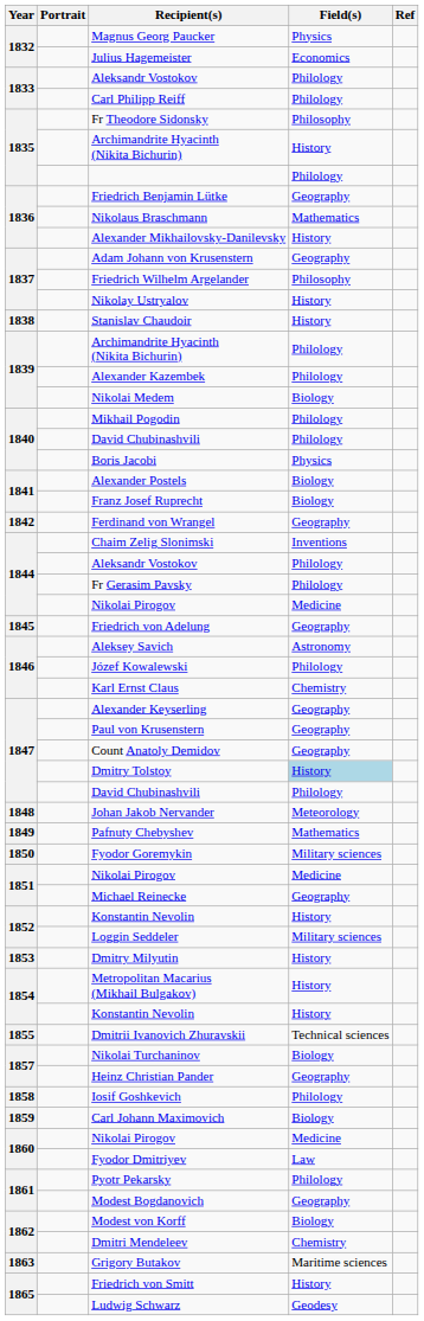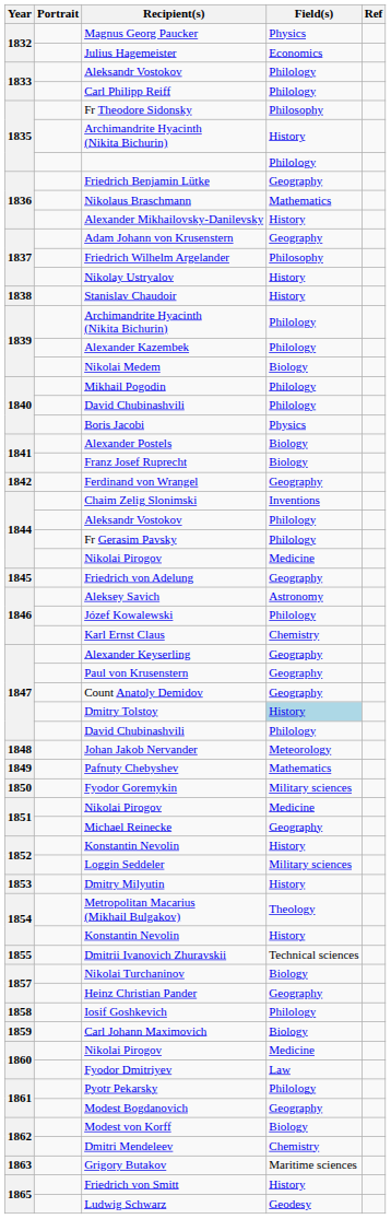 <table class="sortable wikitable" border="1" style="text-align:left">
 <tr>
 <th scope="col">Year</th>
 <th scope="col">Portrait</th>
 <th scope="col">Recipient(s)</th>
 <th scope="col">Field(s)</th>
 <th scope="col">Ref</th>
 </tr>
 <tr>
 <th rowspan=2>1832</th>
 <td></td>
 <td><a href='#'>Magnus Georg Paucker</a></td>
 <td><a href='#'>Physics</a></td>
 <td></td>
 </tr>
 <tr>
 <td></td>
 <td><a href='#'>Julius Hagemeister</a></td>
 <td><a href='#'>Economics</a></td>
 <td></td>
 </tr>
 <tr>
 <th rowspan=2>1833</th>
 <td></td>
 <td><a href='#'>Aleksandr Vostokov</a></td>
 <td><a href='#'>Philology</a></td>
 <td></td>
 </tr>
 <tr>
 <td></td>
 <td><a href='#'>Carl Philipp Reiff</a></td>
 <td><a href='#'>Philology</a></td>
 <td></td>
 </tr>
 <tr>
 <th rowspan=3>1835</th>
 <td></td>
 <td>Fr <a href='#'>Theodore Sidonsky</a></td>
 <td><a href='#'>Philosophy</a></td>
 <td></td>
 </tr>
 <tr>
 <td></td>
 <td><a href='#'>Archimandrite Hyacinth<br> (Nikita Bichurin)</a></td>
 <td><a href='#'>History</a></td>
 <td></td>
 </tr>
 <tr>
 <td></td>
 <td></td>
 <td><a href='#'>Philology</a></td>
 <td></td>
 </tr>
 <tr>
 <th rowspan=3>1836</th>
 <td></td>
 <td><a href='#'>Friedrich Benjamin Lütke</a></td>
 <td><a href='#'>Geography</a></td>
 <td></td>
 </tr>
 <tr>
 <td></td>
 <td><a href='#'>Nikolaus Braschmann</a></td>
 <td><a href='#'>Mathematics</a></td>
 <td></td>
 </tr>
 <tr>
 <td></td>
 <td><a href='#'>Alexander Mikhailovsky-Danilevsky</a></td>
 <td><a href='#'>History</a></td>
 <td></td>
 </tr>
 <tr>
 <th rowspan=3>1837</th>
 <td></td>
 <td><a href='#'>Adam Johann von Krusenstern</a></td>
 <td><a href='#'>Geography</a></td>
 <td></td>
 </tr>
 <tr>
 <td></td>
 <td><a href='#'>Friedrich Wilhelm Argelander</a></td>
 <td><a href='#'>Philosophy</a></td>
 <td></td>
 </tr>
 <tr>
 <td></td>
 <td><a href='#'>Nikolay Ustryalov</a></td>
 <td><a href='#'>History</a></td>
 <td></td>
 </tr>
 <tr>
 <th scope=row>1838</th>
 <td></td>
 <td><a href='#'>Stanislav Chaudoir</a></td>
 <td><a href='#'>History</a></td>
 <td></td>
 </tr>
 <tr>
 <th rowspan=3>1839</th>
 <td></td>
 <td><a href='#'>Archimandrite Hyacinth<br> (Nikita Bichurin)</a></td>
 <td><a href='#'>Philology</a></td>
 <td></td>
 </tr>
 <tr>
 <td></td>
 <td><a href='#'>Alexander Kazembek</a></td>
 <td><a href='#'>Philology</a></td>
 <td></td>
 </tr>
 <tr>
 <td></td>
 <td><a href='#'>Nikolai Medem</a></td>
 <td><a href='#'>Biology</a></td>
 <td></td>
 </tr>
 <tr>
 <th rowspan=3>1840</th>
 <td></td>
 <td><a href='#'>Mikhail Pogodin</a></td>
 <td><a href='#'>Philology</a></td>
 <td></td>
 </tr>
 <tr>
 <td></td>
 <td><a href='#'>David Chubinashvili</a></td>
 <td><a href='#'>Philology</a></td>
 <td></td>
 </tr>
 <tr>
 <td></td>
 <td><a href='#'>Boris Jacobi</a></td>
 <td><a href='#'>Physics</a></td>
 <td></td>
 </tr>
 <tr>
 <th rowspan=2>1841</th>
 <td></td>
 <td><a href='#'>Alexander Postels</a></td>
 <td><a href='#'>Biology</a></td>
 <td></td>
 </tr>
 <tr>
 <td></td>
 <td><a href='#'>Franz Josef Ruprecht</a></td>
 <td><a href='#'>Biology</a></td>
 <td></td>
 </tr>
 <tr>
 <th scope=row>1842</th>
 <td></td>
 <td><a href='#'>Ferdinand von Wrangel</a></td>
 <td><a href='#'>Geography</a></td>
 <td></td>
 </tr>
 <tr>
 <th rowspan=4>1844</th>
 <td></td>
 <td><a href='#'>Chaim Zelig Slonimski</a></td>
 <td><a href='#'>Inventions</a></td>
 <td></td>
 </tr>
 <tr>
 <td></td>
 <td><a href='#'>Aleksandr Vostokov</a></td>
 <td><a href='#'>Philology</a></td>
 <td></td>
 </tr>
 <tr>
 <td></td>
 <td>Fr <a href='#'>Gerasim Pavsky</a></td>
 <td><a href='#'>Philology</a></td>
 <td></td>
 </tr>
 <tr>
 <td></td>
 <td><a href='#'>Nikolai Pirogov</a></td>
 <td><a href='#'>Medicine</a></td>
 <td></td>
 </tr>
 <tr>
 <th scope=row>1845</th>
 <td></td>
 <td><a href='#'>Friedrich von Adelung</a></td>
 <td><a href='#'>Geography</a></td>
 <td></td>
 </tr>
 <tr>
 <th rowspan=3>1846</th>
 <td></td>
 <td><a href='#'>Aleksey Savich</a></td>
 <td><a href='#'>Astronomy</a></td>
 <td></td>
 </tr>
 <tr>
 <td></td>
 <td><a href='#'>Józef Kowalewski</a></td>
 <td><a href='#'>Philology</a></td>
 <td></td>
 </tr>
 <tr>
 <td></td>
 <td><a href='#'>Karl Ernst Claus</a></td>
 <td><a href='#'>Chemistry</a></td>
 <td></td>
 </tr>
 <tr>
 <th rowspan=5>1847</th>
 <td></td>
 <td><a href='#'>Alexander Keyserling</a></td>
 <td><a href='#'>Geography</a></td>
 <td></td>
 </tr>
 <tr>
 <td></td>
 <td><a href='#'>Paul von Krusenstern</a></td>
 <td><a href='#'>Geography</a></td>
 <td></td>
 </tr>
 <tr>
 <td></td>
 <td>Count <a href='#'>Anatoly Demidov</a></td>
 <td><a href='#'>Geography</a></td>
 <td></td>
 </tr>
 <tr>
 <td></td>
 <td><a href='#'>Dmitry Tolstoy</a></td>
 <td style="background: lightblue;"><a href='#'>History</a></td>
 <td></td>
 </tr>
 <tr>
 <td></td>
 <td><a href='#'>David Chubinashvili</a></td>
 <td><a href='#'>Philology</a></td>
 <td></td>
 </tr>
 <tr>
 <th scope=row>1848</th>
 <td></td>
 <td><a href='#'>Johan Jakob Nervander</a></td>
 <td><a href='#'>Meteorology</a></td>
 <td></td>
 </tr>
 <tr>
 <th scope=row>1849</th>
 <td></td>
 <td><a href='#'>Pafnuty Chebyshev</a></td>
 <td><a href='#'>Mathematics</a></td>
 <td></td>
 </tr>
 <tr>
 <th scope=row>1850</th>
 <td></td>
 <td><a href='#'>Fyodor Goremykin</a></td>
 <td><a href='#'>Military sciences</a></td>
 <td></td>
 </tr>
 <tr>
 <th rowspan=2>1851</th>
 <td></td>
 <td><a href='#'>Nikolai Pirogov</a></td>
 <td><a href='#'>Medicine</a></td>
 <td></td>
 </tr>
 <tr>
 <td></td>
 <td><a href='#'>Michael Reinecke</a></td>
 <td><a href='#'>Geography</a></td>
 <td></td>
 </tr>
 <tr>
 <th rowspan=2>1852</th>
 <td></td>
 <td><a href='#'>Konstantin Nevolin</a></td>
 <td><a href='#'>History</a></td>
 <td></td>
 </tr>
 <tr>
 <td></td>
 <td><a href='#'>Loggin Seddeler</a></td>
 <td><a href='#'>Military sciences</a></td>
 <td></td>
 </tr>
 <tr>
 <th scope=row>1853</th>
 <td></td>
 <td><a href='#'>Dmitry Milyutin</a></td>
 <td><a href='#'>History</a></td>
 <td></td>
 </tr>
 <tr>
 <th rowspan=2>1854</th>
 <td></td>
 <td><a href='#'>Metropolitan Macarius<br> (Mikhail Bulgakov)</a></td>
-<td><a href='#'>History</a></td>
+<td><a href='#'>Theology</a></td>
 <td></td>
 </tr>
 <tr>
 <td></td>
 <td><a href='#'>Konstantin Nevolin</a></td>
 <td><a href='#'>History</a></td>
 <td></td>
 </tr>
 <tr>
 <th scope=row>1855</th>
 <td></td>
 <td><a href='#'>Dmitrii Ivanovich Zhuravskii</a></td>
 <td>Technical sciences</td>
 <td></td>
 </tr>
 <tr>
 <th rowspan=2>1857</th>
 <td></td>
 <td><a href='#'>Nikolai Turchaninov</a></td>
 <td><a href='#'>Biology</a></td>
 <td></td>
 </tr>
 <tr>
 <td></td>
 <td><a href='#'>Heinz Christian Pander</a></td>
 <td><a href='#'>Geography</a></td>
 <td></td>
 </tr>
 <tr>
 <th scope=row>1858</th>
 <td></td>
 <td><a href='#'>Iosif Goshkevich</a></td>
 <td><a href='#'>Philology</a></td>
 <td></td>
 </tr>
 <tr>
 <th scope=row>1859</th>
 <td></td>
 <td><a href='#'>Carl Johann Maximovich</a></td>
 <td><a href='#'>Biology</a></td>
 <td></td>
 </tr>
 <tr>
 <th rowspan=2>1860</th>
 <td></td>
 <td><a href='#'>Nikolai Pirogov</a></td>
 <td><a href='#'>Medicine</a></td>
 <td></td>
 </tr>
 <tr>
 <td></td>
 <td><a href='#'>Fyodor Dmitriyev</a></td>
 <td><a href='#'>Law</a></td>
 <td></td>
 </tr>
 <tr>
 <th rowspan=2>1861</th>
 <td></td>
 <td><a href='#'>Pyotr Pekarsky</a></td>
 <td><a href='#'>Philology</a></td>
 <td></td>
 </tr>
 <tr>
 <td></td>
 <td><a href='#'>Modest Bogdanovich</a></td>
 <td><a href='#'>Geography</a></td>
 <td></td>
 </tr>
 <tr>
 <th rowspan=2>1862</th>
 <td></td>
 <td><a href='#'>Modest von Korff</a></td>
 <td><a href='#'>Biology</a></td>
 <td></td>
 </tr>
 <tr>
 <td></td>
 <td><a href='#'>Dmitri Mendeleev</a></td>
 <td><a href='#'>Chemistry</a></td>
 <td></td>
 </tr>
 <tr>
 <th scope=row>1863</th>
 <td></td>
 <td><a href='#'>Grigory Butakov</a></td>
 <td>Maritime sciences</td>
 <td></td>
 </tr>
 <tr>
 <th rowspan=2>1865</th>
 <td></td>
 <td><a href='#'>Friedrich von Smitt</a></td>
 <td><a href='#'>History</a></td>
 <td></td>
 </tr>
 <tr>
 <td></td>
 <td><a href='#'>Ludwig Schwarz</a></td>
 <td><a href='#'>Geodesy</a></td>
 <td></td>
 </tr>
 </table>
